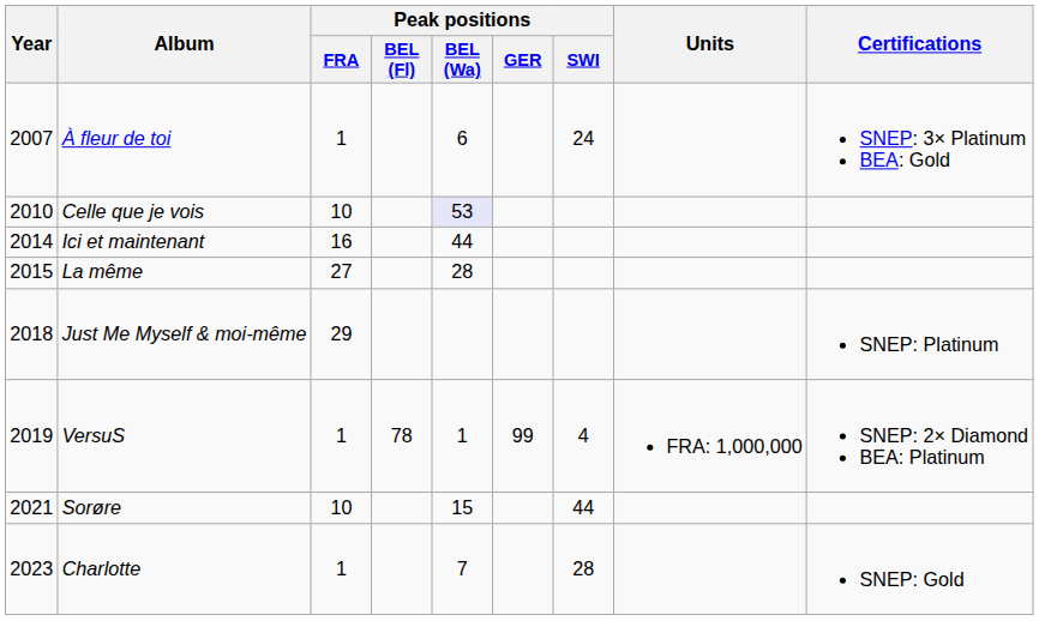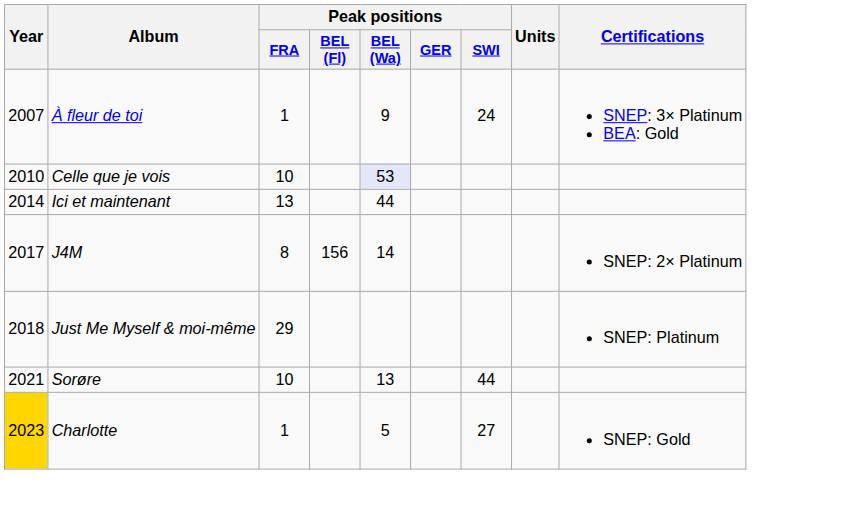 <table class="wikitable">
 <tr>
 <th align="center" rowspan="2" width="10">Year</th>
 <th align="center" rowspan="2">Album</th>
 <th colspan="5" align="center" width="30">Peak positions</th>
 <th rowspan="2">Units</th>
 <th align="center" rowspan="2"><a href='#'>Certifications</a></th>
 </tr>
 <tr>
 <th scope="col" style="width:3em;font-size:90%;"><a href='#'>FRA</a><br></th>
 <th scope="col" style="width:3em;font-size:90%;"><a href='#'>BEL <br>(Fl)</a><br></th>
 <th scope="col" style="width:3em;font-size:90%;"><a href='#'>BEL <br>(Wa)</a><br></th>
 <th scope="col" style="width:3em;font-size:90%;"><a href='#'>GER</a><br></th>
 <th scope="col" style="width:3em;font-size:90%;"><a href='#'>SWI</a><br></th>
 </tr>
 <tr>
 <td align="center">2007</td>
 <td><em><a href='#'>À fleur de toi</a></em></td>
 <td align="center">1</td>
 <td align="center"></td>
-<td align="center">6</td>
+<td align="center">9</td>
 <td align="center"></td>
 <td align="center">24</td>
 <td></td>
 <td><br><ul><li><a href='#'>SNEP</a>: 3× Platinum</li><li><a href='#'>BEA</a>: Gold</li></ul></td>
 </tr>
 <tr>
 <td align="center">2010</td>
 <td><em>Celle que je vois</em></td>
 <td align="center">10</td>
 <td align="center"></td>
 <td align="center" style="background: lavender;">53</td>
 <td align="center"></td>
 <td align="center"></td>
 <td></td>
 <td></td>
 </tr>
 <tr>
 <td align="center">2014</td>
 <td><em>Ici et maintenant</em></td>
-<td align="center">16</td>
+<td align="center">13</td>
 <td align="center"></td>
 <td align="center">44</td>
 <td align="center"></td>
 <td align="center"></td>
 <td></td>
 <td></td>
 </tr>
 <tr>
-<td align="center">2015</td>
-<td><em>La même</em></td>
-<td align="center">27</td>
-<td align="center"></td>
-<td align="center">28</td>
+<td align="center">2017</td>
+<td><em>J4M</em></td>
+<td align="center">8</td>
+<td align="center">156</td>
+<td align="center">14</td>
 <td align="center"></td>
 <td align="center"></td>
 <td></td>
-<td></td>
+<td><br><ul><li>SNEP: 2× Platinum</li></ul></td>
 </tr>
 <tr>
 <td align="center">2018</td>
 <td><em>Just Me Myself & moi-même</em></td>
 <td align="center">29</td>
 <td align="center"></td>
 <td align="center"></td>
 <td align="center"></td>
 <td align="center"></td>
 <td></td>
 <td><br><ul><li>SNEP: Platinum</li></ul></td>
 </tr>
 <tr>
-<td align="center">2019</td>
-<td><em>VersuS</em> <br></td>
-<td align="center">1</td>
-<td align="center">78</td>
-<td align="center">1</td>
-<td align="center">99</td>
-<td align="center">4</td>
-<td><br><ul><li>FRA: 1,000,000</li></ul></td>
-<td><br><ul><li>SNEP: 2× Diamond</li><li>BEA: Platinum</li></ul></td>
-</tr>
-<tr>
 <td align="center">2021</td>
 <td><em>Sorøre</em> <br></td>
 <td align="center">10</td>
 <td align="center"></td>
-<td align="center">15</td>
+<td align="center">13</td>
 <td align="center"></td>
 <td align="center">44</td>
 <td></td>
 <td></td>
 </tr>
 <tr>
-<td align="center">2023</td>
+<td align="center" style="background: gold;">2023</td>
 <td><em>Charlotte</em></td>
 <td align="center">1</td>
 <td align="center"></td>
-<td align="center">7</td>
+<td align="center">5</td>
 <td align="center"></td>
-<td align="center">28</td>
+<td align="center">27</td>
 <td></td>
 <td><br><ul><li>SNEP: Gold</li></ul></td>
 </tr>
 </table>
